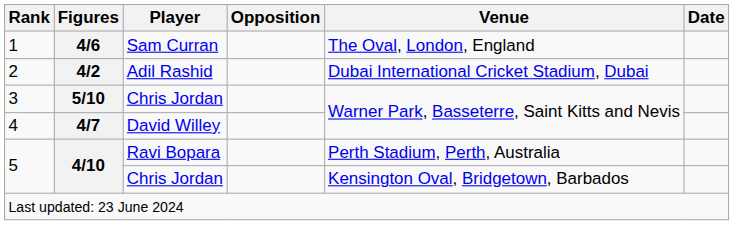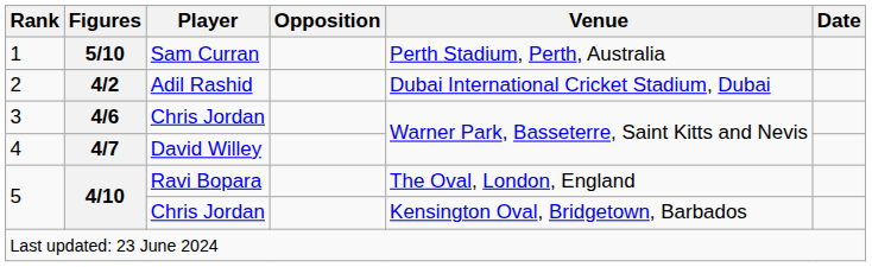 <table class="wikitable plainrowheaders">
 <tr>
 <th scope=col>Rank</th>
 <th scope=col>Figures</th>
 <th scope=col>Player</th>
 <th scope=col>Opposition</th>
 <th scope=col>Venue</th>
 <th scope=col>Date</th>
 </tr>
 <tr>
 <td>1</td>
-<th scope=row style=text-align:center;>4/6</th>
+<th scope=row style=text-align:center;>5/10</th>
 <td><a href='#'>Sam Curran</a></td>
 <td></td>
-<td><a href='#'>The Oval</a>, <a href='#'>London</a>, England</td>
+<td><a href='#'>Perth Stadium</a>, <a href='#'>Perth</a>, Australia</td>
 <td> </td>
 </tr>
 <tr>
 <td>2</td>
 <th scope=row style=text-align:center;>4/2</th>
 <td><a href='#'>Adil Rashid</a></td>
 <td></td>
 <td><a href='#'>Dubai International Cricket Stadium</a>, <a href='#'>Dubai</a></td>
 <td> </td>
 </tr>
 <tr>
 <td>3</td>
-<th scope=row style=text-align:center;>5/10</th>
+<th scope=row style=text-align:center;>4/6</th>
 <td><a href='#'>Chris Jordan</a></td>
 <td></td>
 <td rowspan="2"><a href='#'>Warner Park</a>, <a href='#'>Basseterre</a>, Saint Kitts and Nevis</td>
 <td></td>
 </tr>
 <tr>
 <td>4</td>
 <th scope=row style=text-align:center;>4/7</th>
 <td><a href='#'>David Willey</a></td>
 <td></td>
 <td></td>
 </tr>
 <tr>
 <td rowspan=2>5</td>
 <th scope=row style=text-align:center; rowspan=2>4/10</th>
 <td><a href='#'>Ravi Bopara</a></td>
 <td></td>
-<td><a href='#'>Perth Stadium</a>, <a href='#'>Perth</a>, Australia</td>
+<td><a href='#'>The Oval</a>, <a href='#'>London</a>, England</td>
 <td></td>
 </tr>
 <tr>
 <td><a href='#'>Chris Jordan</a></td>
 <td></td>
 <td><a href='#'>Kensington Oval</a>, <a href='#'>Bridgetown</a>, Barbados</td>
 <td> </td>
 </tr>
 <tr>
 <td colspan=6><small>Last updated: 23 June 2024</small></td>
 </tr>
 </table>
